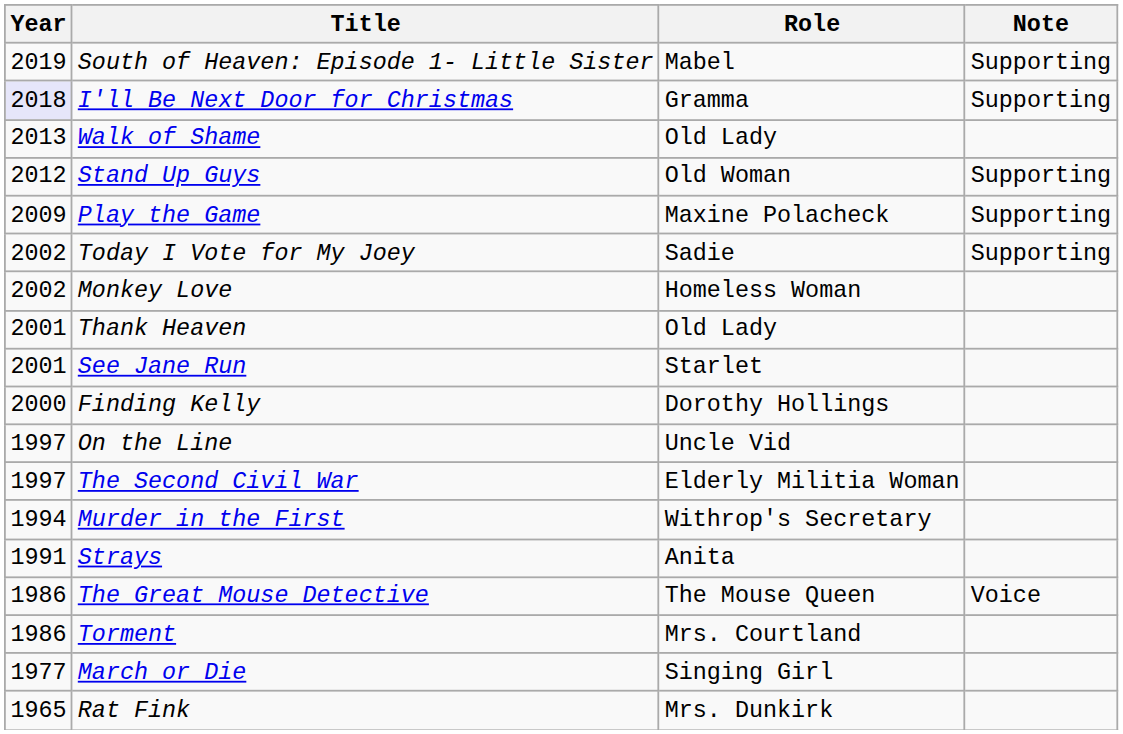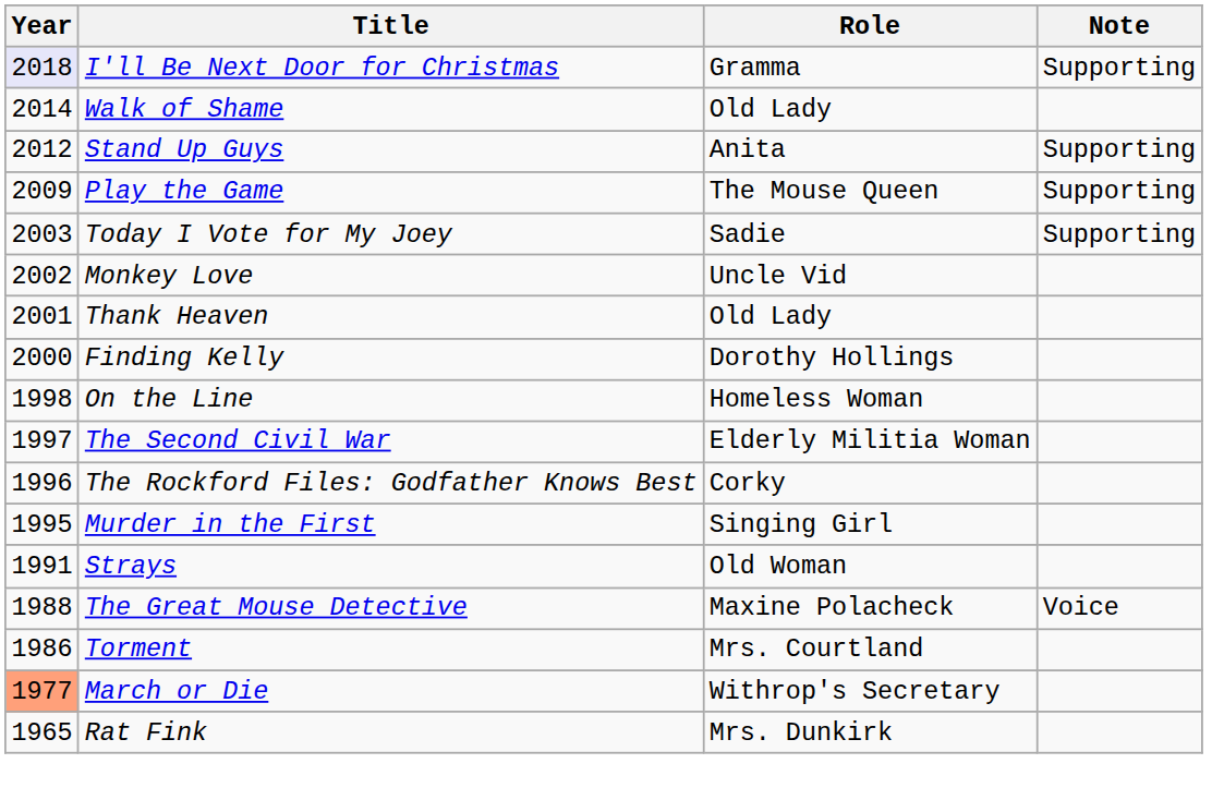 <table class="wikitable">
 <tr>
 <th>Year</th>
 <th>Title</th>
 <th>Role</th>
 <th>Note</th>
 </tr>
 <tr>
-<td>2019</td>
-<td><em>South of Heaven: Episode 1- Little Sister</em></td>
-<td>Mabel</td>
-<td>Supporting</td>
-</tr>
-<tr>
 <td style="background: lavender;">2018</td>
 <td><em><a href='#'>I'll Be Next Door for Christmas</a></em></td>
 <td>Gramma</td>
 <td>Supporting</td>
 </tr>
 <tr>
-<td>2013</td>
+<td>2014</td>
 <td><a href='#'><em>Walk of Shame</em></a></td>
 <td>Old Lady</td>
 <td></td>
 </tr>
 <tr>
 <td>2012</td>
 <td><em><a href='#'>Stand Up Guys</a></em></td>
-<td>Old Woman</td>
+<td>Anita</td>
 <td>Supporting</td>
 </tr>
 <tr>
 <td>2009</td>
 <td><em><a href='#'>Play the Game</a></em></td>
-<td>Maxine Polacheck</td>
+<td>The Mouse Queen</td>
 <td>Supporting</td>
 </tr>
 <tr>
-<td>2002</td>
+<td>2003</td>
 <td><em>Today I Vote for My Joey</em></td>
 <td>Sadie</td>
 <td>Supporting</td>
 </tr>
 <tr>
 <td>2002</td>
 <td><em>Monkey Love</em></td>
-<td>Homeless Woman</td>
+<td>Uncle Vid</td>
 <td></td>
 </tr>
 <tr>
 <td>2001</td>
 <td><em>Thank Heaven</em></td>
 <td>Old Lady</td>
 <td></td>
 </tr>
 <tr>
-<td>2001</td>
-<td><em><a href='#'>See Jane Run</a></em></td>
-<td>Starlet</td>
-<td></td>
-</tr>
-<tr>
 <td>2000</td>
 <td><em>Finding Kelly</em></td>
 <td>Dorothy Hollings</td>
 <td></td>
 </tr>
 <tr>
-<td>1997</td>
+<td>1998</td>
 <td><em>On the Line</em></td>
-<td>Uncle Vid</td>
+<td>Homeless Woman</td>
 <td></td>
 </tr>
 <tr>
 <td>1997</td>
 <td><em><a href='#'>The Second Civil War</a></em></td>
 <td>Elderly Militia Woman</td>
 <td></td>
 </tr>
 <tr>
-<td>1994</td>
+<td>1996</td>
+<td><em>The Rockford Files: Godfather Knows Best</em></td>
+<td>Corky</td>
+<td></td>
+</tr>
+<tr>
+<td>1995</td>
 <td><em><a href='#'>Murder in the First</a></em></td>
-<td>Withrop's Secretary</td>
+<td>Singing Girl</td>
 <td></td>
 </tr>
 <tr>
 <td>1991</td>
 <td><a href='#'><em>Strays</em></a></td>
-<td>Anita</td>
+<td>Old Woman</td>
 <td></td>
 </tr>
 <tr>
-<td>1986</td>
+<td>1988</td>
 <td><em><a href='#'>The Great Mouse Detective</a></em></td>
-<td>The Mouse Queen</td>
+<td>Maxine Polacheck</td>
 <td>Voice</td>
 </tr>
 <tr>
 <td>1986</td>
 <td><em><a href='#'>Torment</a></em></td>
 <td>Mrs. Courtland</td>
 <td></td>
 </tr>
 <tr>
-<td>1977</td>
+<td style="background: lightsalmon;">1977</td>
 <td><a href='#'><em>March or Die</em></a></td>
-<td>Singing Girl</td>
+<td>Withrop's Secretary</td>
 <td></td>
 </tr>
 <tr>
 <td>1965</td>
 <td><em>Rat Fink</em></td>
 <td>Mrs. Dunkirk</td>
 <td></td>
 </tr>
 </table>
